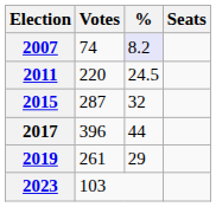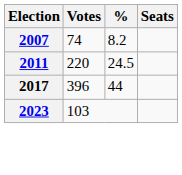 <table class="wikitable">
 <tr>
 <th>Election</th>
 <th>Votes</th>
 <th>%</th>
 <th>Seats</th>
 </tr>
 <tr>
 <th><a href='#'>2007</a></th>
 <td>74</td>
-<td style="background: lavender;">8.2</td>
+<td>8.2</td>
 <td></td>
 </tr>
 <tr>
 <th><a href='#'>2011</a></th>
 <td>220</td>
 <td>24.5</td>
 <td></td>
 </tr>
 <tr>
-<th><a href='#'>2015</a></th>
-<td>287</td>
-<td>32</td>
-<td></td>
-</tr>
-<tr>
 <th>2017</th>
 <td>396</td>
 <td>44</td>
-<td></td>
-</tr>
-<tr>
-<th><a href='#'>2019</a></th>
-<td>261</td>
-<td>29</td>
 <td></td>
 </tr>
 <tr>
 <th><a href='#'>2023</a></th>
 <td colspan="2">103</td>
 <td></td>
 </tr>
 </table>
